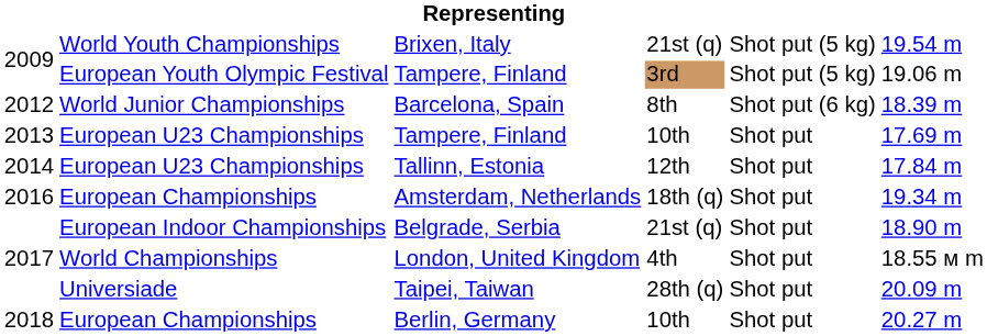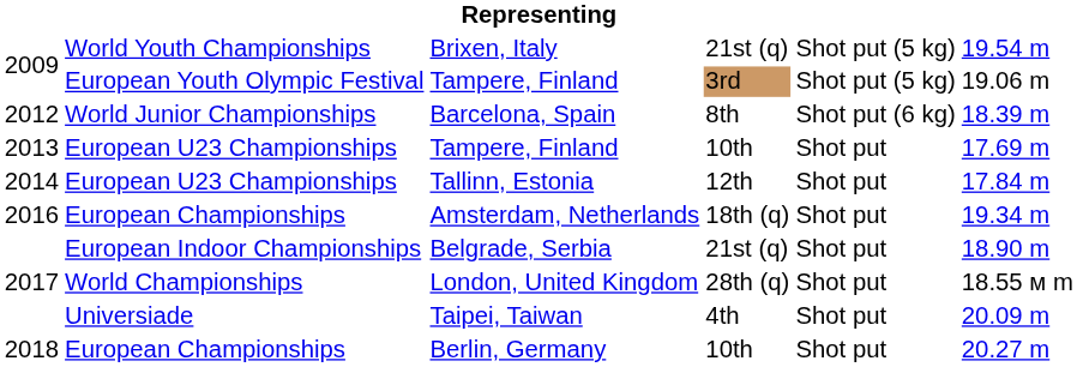 <table>
 <tr>
 <th colspan="6">Representing </th>
 </tr>
 <tr>
 <td rowspan=2>2009</td>
 <td><a href='#'>World Youth Championships</a></td>
 <td><a href='#'>Brixen, Italy</a></td>
 <td>21st (q)</td>
 <td>Shot put (5 kg)</td>
 <td><a href='#'>19.54 m</a></td>
 </tr>
 <tr>
 <td><a href='#'>European Youth Olympic Festival</a></td>
 <td><a href='#'>Tampere, Finland</a></td>
 <td bgcolor=cc9966>3rd</td>
 <td>Shot put (5 kg)</td>
 <td>19.06 m</td>
 </tr>
 <tr>
 <td>2012</td>
 <td><a href='#'>World Junior Championships</a></td>
 <td><a href='#'>Barcelona, Spain</a></td>
 <td>8th</td>
 <td>Shot put (6 kg)</td>
 <td><a href='#'>18.39 m</a></td>
 </tr>
 <tr>
 <td>2013</td>
 <td><a href='#'>European U23 Championships</a></td>
 <td><a href='#'>Tampere, Finland</a></td>
 <td>10th</td>
 <td>Shot put</td>
 <td><a href='#'>17.69 m</a></td>
 </tr>
 <tr>
 <td>2014</td>
 <td><a href='#'>European U23 Championships</a></td>
 <td><a href='#'>Tallinn, Estonia</a></td>
 <td>12th</td>
 <td>Shot put</td>
 <td><a href='#'>17.84 m</a></td>
 </tr>
 <tr>
 <td>2016</td>
 <td><a href='#'>European Championships</a></td>
 <td><a href='#'>Amsterdam, Netherlands</a></td>
 <td>18th (q)</td>
 <td>Shot put</td>
 <td><a href='#'>19.34 m</a></td>
 </tr>
 <tr>
 <td rowspan=3>2017</td>
 <td><a href='#'>European Indoor Championships</a></td>
 <td><a href='#'>Belgrade, Serbia</a></td>
 <td>21st (q)</td>
 <td>Shot put</td>
 <td><a href='#'>18.90 m</a></td>
 </tr>
 <tr>
 <td><a href='#'>World Championships</a></td>
 <td><a href='#'>London, United Kingdom</a></td>
-<td>4th</td>
+<td>28th (q)</td>
 <td>Shot put</td>
 <td>18.55 м m</td>
 </tr>
 <tr>
 <td><a href='#'>Universiade</a></td>
 <td><a href='#'>Taipei, Taiwan</a></td>
-<td>28th (q)</td>
+<td>4th</td>
 <td>Shot put</td>
 <td><a href='#'>20.09 m</a></td>
 </tr>
 <tr>
 <td>2018</td>
 <td><a href='#'>European Championships</a></td>
 <td><a href='#'>Berlin, Germany</a></td>
 <td>10th</td>
 <td>Shot put</td>
 <td><a href='#'>20.27 m</a></td>
 </tr>
 </table>
